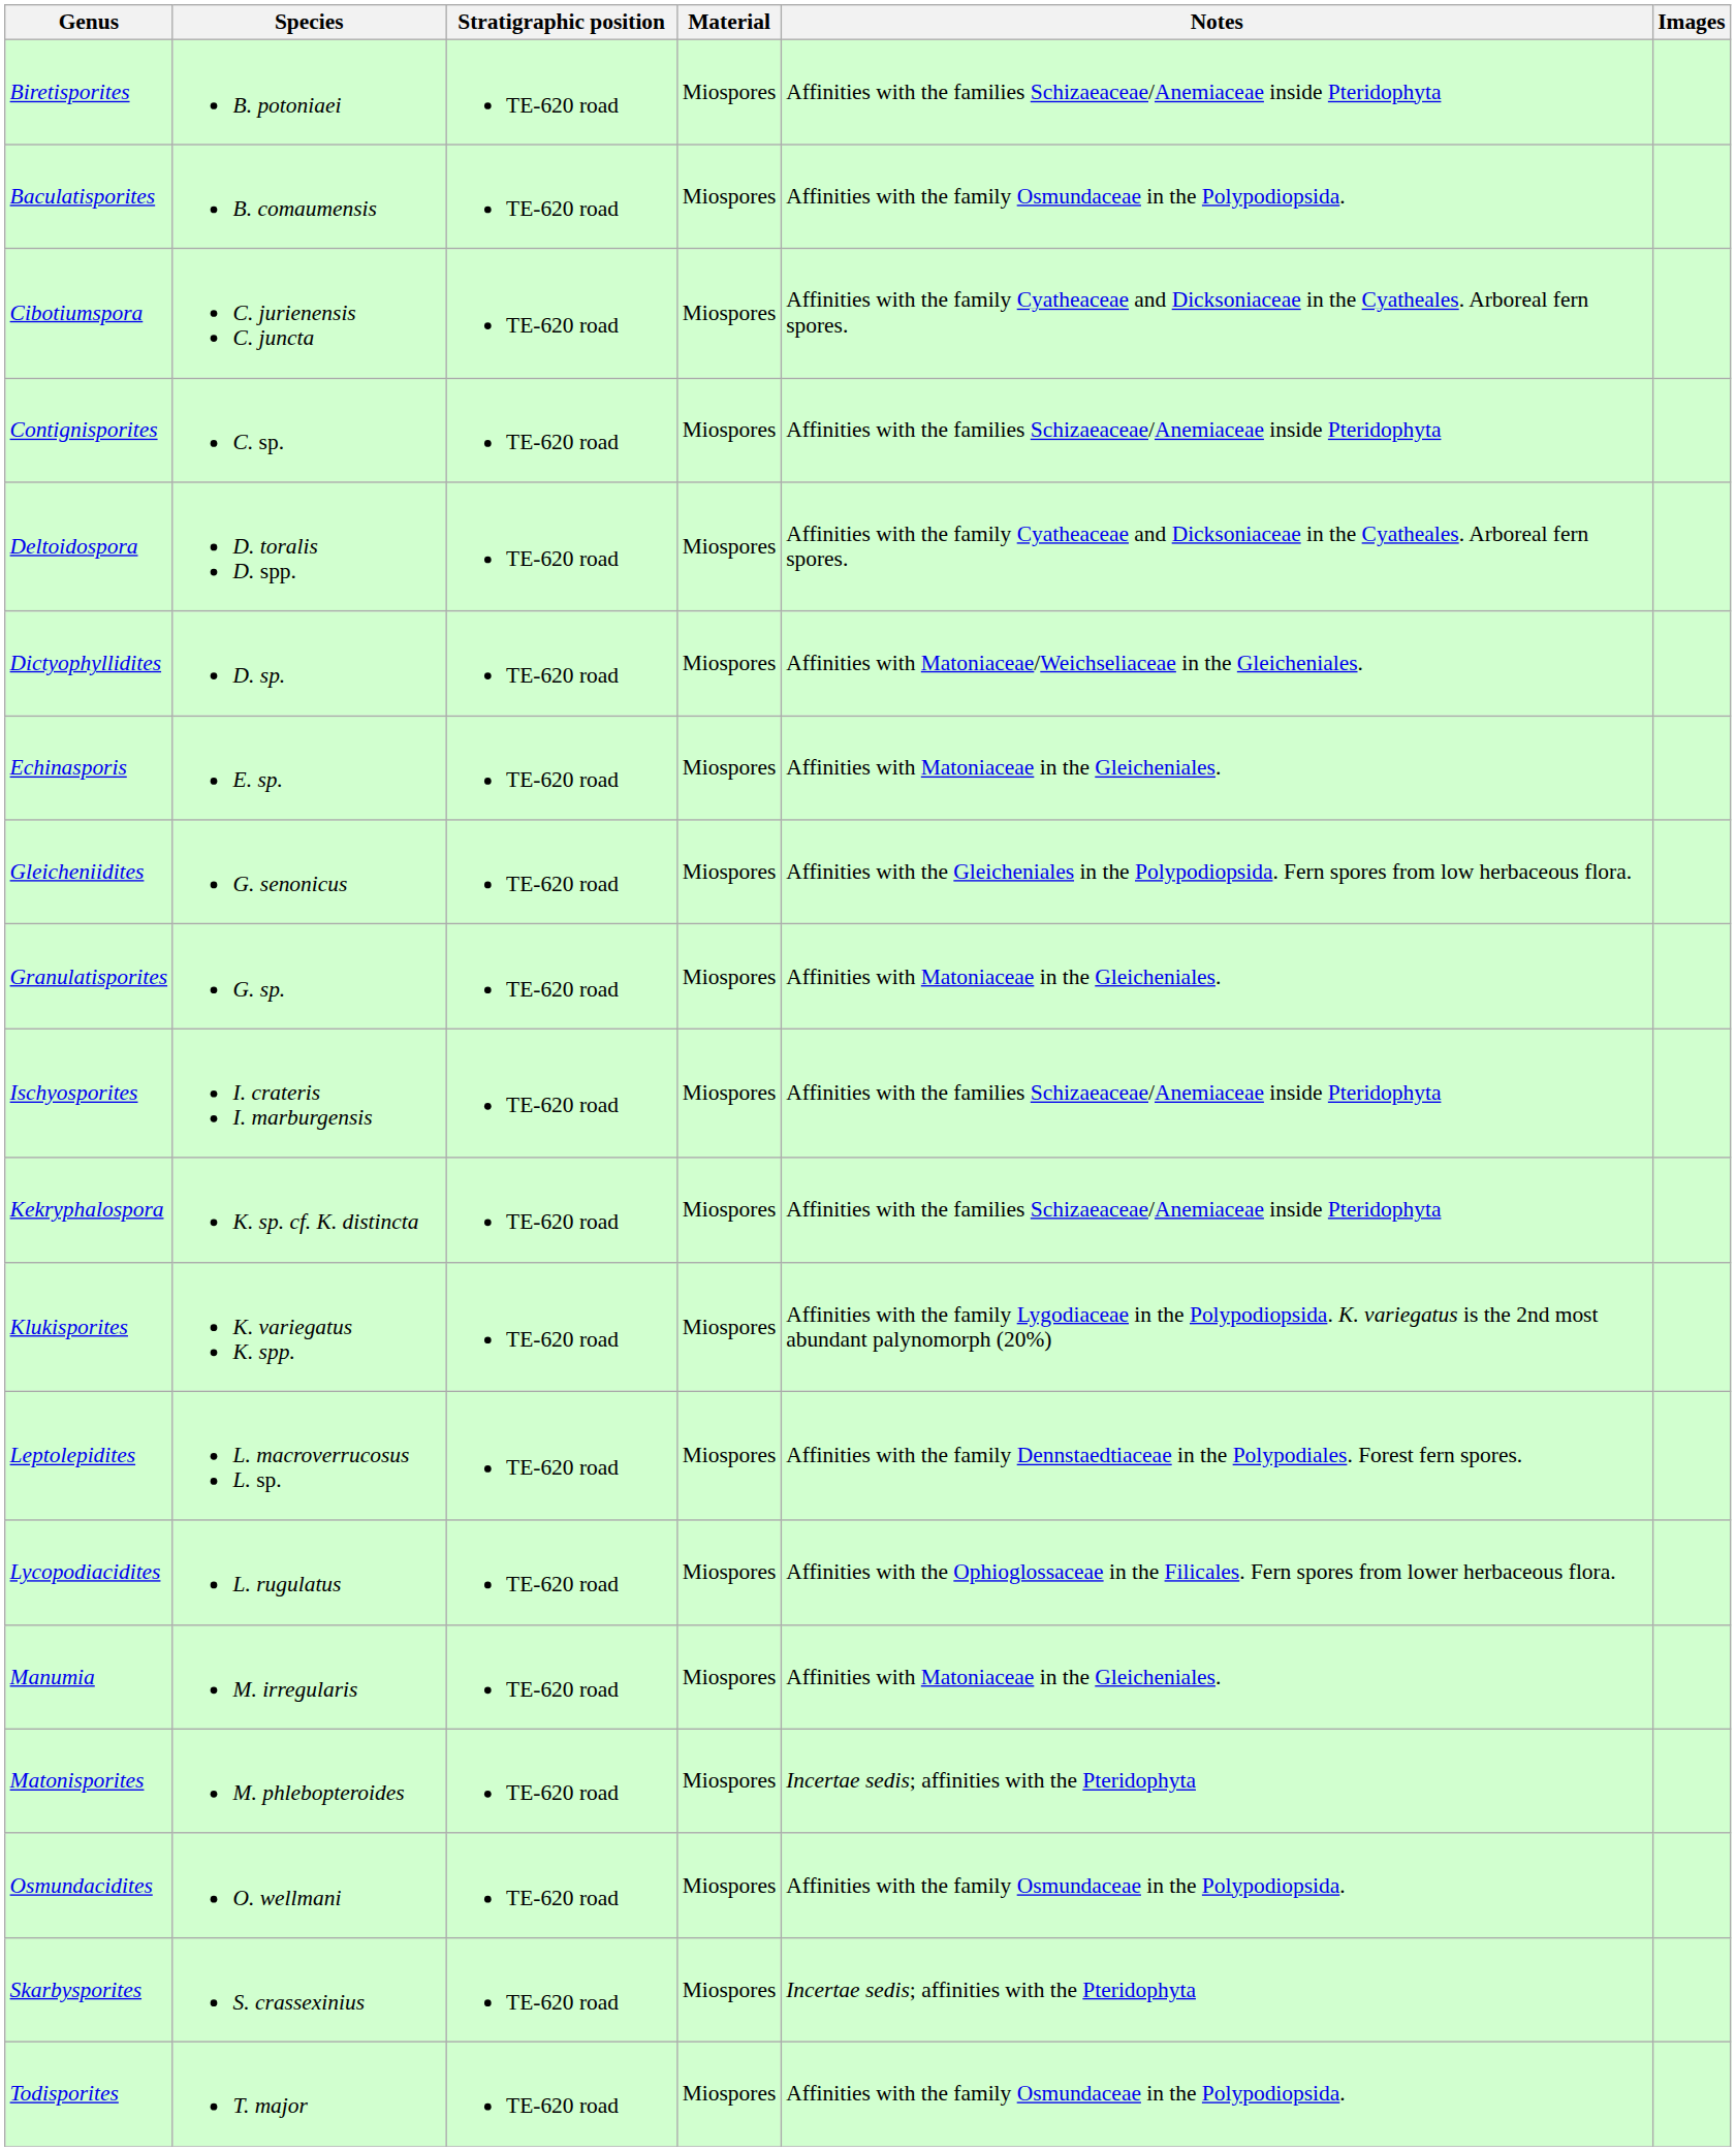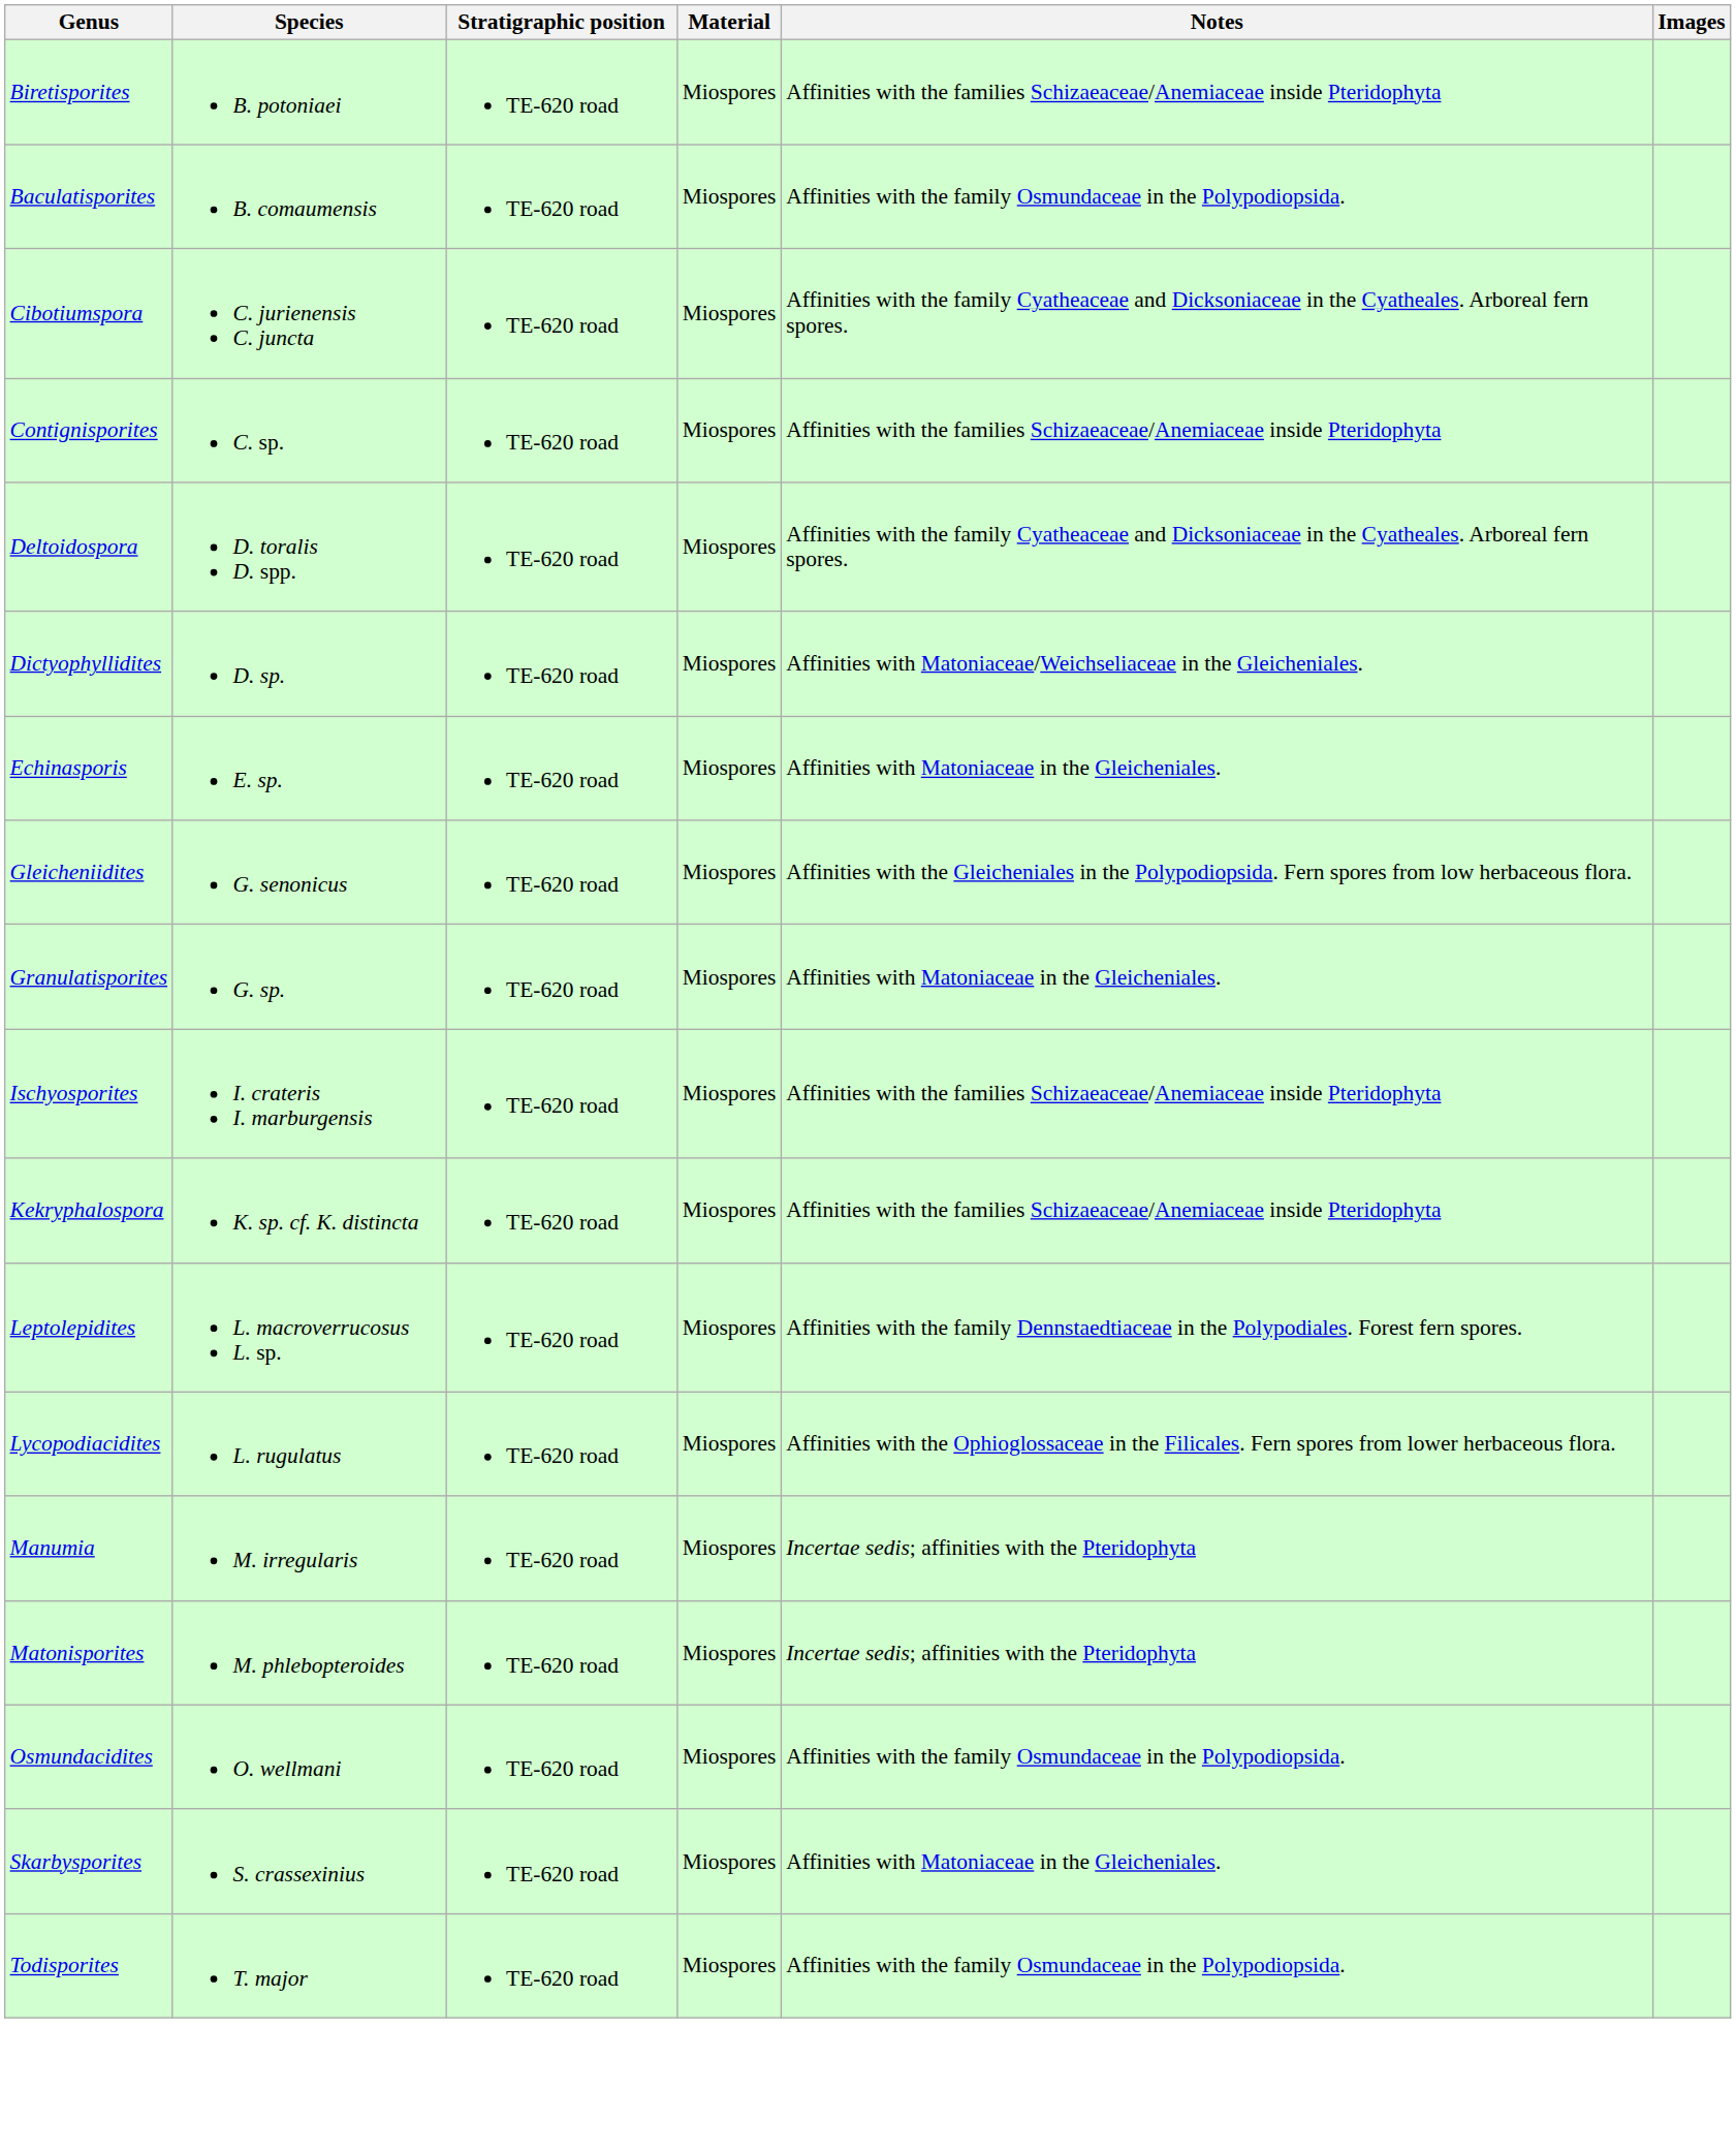 <table class="wikitable">
 <tr>
 <th>Genus</th>
 <th width="190px">Species</th>
 <th width="160px">Stratigraphic position</th>
 <th>Material</th>
 <th>Notes</th>
 <th>Images</th>
 </tr>
 <tr>
 <td style="background:#D1FFCF;"><em><a href='#'>Biretisporites</a></em></td>
 <td style="background:#D1FFCF;"><br><ul><li><em>B. potoniaei</em></li></ul></td>
 <td style="background:#D1FFCF;"><br><ul><li>TE-620 road</li></ul></td>
 <td style="background:#D1FFCF;">Miospores</td>
 <td style="background:#D1FFCF;">Affinities with the families <a href='#'>Schizaeaceae</a>/<a href='#'>Anemiaceae</a> inside <a href='#'>Pteridophyta</a></td>
 <td style="background:#D1FFCF;"></td>
 </tr>
 <tr>
 <td style="background:#D1FFCF;"><em><a href='#'>Baculatisporites</a></em></td>
 <td style="background:#D1FFCF;"><br><ul><li><em>B. comaumensis</em></li></ul></td>
 <td style="background:#D1FFCF;"><br><ul><li>TE-620 road</li></ul></td>
 <td style="background:#D1FFCF;">Miospores</td>
 <td style="background:#D1FFCF;">Affinities with the family <a href='#'>Osmundaceae</a> in the <a href='#'>Polypodiopsida</a>.</td>
 <td style="background:#D1FFCF;"></td>
 </tr>
 <tr>
 <td style="background:#D1FFCF;"><em><a href='#'>Cibotiumspora</a></em></td>
 <td style="background:#D1FFCF;"><br><ul><li><em>C. jurienensis</em></li><li><em>C. juncta</em></li></ul></td>
 <td style="background:#D1FFCF;"><br><ul><li>TE-620 road</li></ul></td>
 <td style="background:#D1FFCF;">Miospores</td>
 <td style="background:#D1FFCF;">Affinities with the family <a href='#'>Cyatheaceae</a> and <a href='#'>Dicksoniaceae</a> in the <a href='#'>Cyatheales</a>. Arboreal fern spores.</td>
 <td style="background:#D1FFCF;"></td>
 </tr>
 <tr>
 <td style="background:#D1FFCF;"><em><a href='#'>Contignisporites</a></em></td>
 <td style="background:#D1FFCF;"><br><ul><li><em>C.</em> sp.</li></ul></td>
 <td style="background:#D1FFCF;"><br><ul><li>TE-620 road</li></ul></td>
 <td style="background:#D1FFCF;">Miospores</td>
 <td style="background:#D1FFCF;">Affinities with the families <a href='#'>Schizaeaceae</a>/<a href='#'>Anemiaceae</a> inside <a href='#'>Pteridophyta</a></td>
 <td style="background:#D1FFCF;"></td>
 </tr>
 <tr>
 <td style="background:#D1FFCF;"><em><a href='#'>Deltoidospora</a></em></td>
 <td style="background:#D1FFCF;"><br><ul><li><em>D. toralis</em></li><li><em>D.</em> spp.</li></ul></td>
 <td style="background:#D1FFCF;"><br><ul><li>TE-620 road</li></ul></td>
 <td style="background:#D1FFCF;">Miospores</td>
 <td style="background:#D1FFCF;">Affinities with the family <a href='#'>Cyatheaceae</a> and <a href='#'>Dicksoniaceae</a> in the <a href='#'>Cyatheales</a>. Arboreal fern spores.</td>
 <td style="background:#D1FFCF;"></td>
 </tr>
 <tr>
 <td style="background:#D1FFCF;"><em><a href='#'>Dictyophyllidites</a></em></td>
 <td style="background:#D1FFCF;"><br><ul><li><em>D. sp.</em></li></ul></td>
 <td style="background:#D1FFCF;"><br><ul><li>TE-620 road</li></ul></td>
 <td style="background:#D1FFCF;">Miospores</td>
 <td style="background:#D1FFCF;">Affinities with <a href='#'>Matoniaceae</a>/<a href='#'>Weichseliaceae</a> in the <a href='#'>Gleicheniales</a>.</td>
 <td style="background:#D1FFCF;"></td>
 </tr>
 <tr>
 <td style="background:#D1FFCF;"><em><a href='#'>Echinasporis</a></em></td>
 <td style="background:#D1FFCF;"><br><ul><li><em>E. sp.</em></li></ul></td>
 <td style="background:#D1FFCF;"><br><ul><li>TE-620 road</li></ul></td>
 <td style="background:#D1FFCF;">Miospores</td>
 <td style="background:#D1FFCF;">Affinities with <a href='#'>Matoniaceae</a> in the <a href='#'>Gleicheniales</a>.</td>
 <td style="background:#D1FFCF;"></td>
 </tr>
 <tr>
 <td style="background:#D1FFCF;"><em><a href='#'>Gleicheniidites</a></em></td>
 <td style="background:#D1FFCF;"><br><ul><li><em>G. senonicus</em></li></ul></td>
 <td style="background:#D1FFCF;"><br><ul><li>TE-620 road</li></ul></td>
 <td style="background:#D1FFCF;">Miospores</td>
 <td style="background:#D1FFCF;">Affinities with the <a href='#'>Gleicheniales</a> in the <a href='#'>Polypodiopsida</a>. Fern spores from low herbaceous flora.</td>
 <td style="background:#D1FFCF;"></td>
 </tr>
 <tr>
 <td style="background:#D1FFCF;"><em><a href='#'>Granulatisporites</a></em></td>
 <td style="background:#D1FFCF;"><br><ul><li><em>G. sp.</em></li></ul></td>
 <td style="background:#D1FFCF;"><br><ul><li>TE-620 road</li></ul></td>
 <td style="background:#D1FFCF;">Miospores</td>
 <td style="background:#D1FFCF;">Affinities with <a href='#'>Matoniaceae</a> in the <a href='#'>Gleicheniales</a>.</td>
 <td style="background:#D1FFCF;"></td>
 </tr>
 <tr>
 <td style="background:#D1FFCF;"><em><a href='#'>Ischyosporites</a></em></td>
 <td style="background:#D1FFCF;"><br><ul><li><em>I. crateris</em></li><li><em>I. marburgensis</em></li></ul></td>
 <td style="background:#D1FFCF;"><br><ul><li>TE-620 road</li></ul></td>
 <td style="background:#D1FFCF;">Miospores</td>
 <td style="background:#D1FFCF;">Affinities with the families <a href='#'>Schizaeaceae</a>/<a href='#'>Anemiaceae</a> inside <a href='#'>Pteridophyta</a></td>
 <td style="background:#D1FFCF;"></td>
 </tr>
 <tr>
 <td style="background:#D1FFCF;"><em><a href='#'>Kekryphalospora</a></em></td>
 <td style="background:#D1FFCF;"><br><ul><li><em>K. sp. cf. K. distincta</em></li></ul></td>
 <td style="background:#D1FFCF;"><br><ul><li>TE-620 road</li></ul></td>
 <td style="background:#D1FFCF;">Miospores</td>
 <td style="background:#D1FFCF;">Affinities with the families <a href='#'>Schizaeaceae</a>/<a href='#'>Anemiaceae</a> inside <a href='#'>Pteridophyta</a></td>
 <td style="background:#D1FFCF;"></td>
 </tr>
 <tr>
-<td style="background:#D1FFCF;"><em><a href='#'>Klukisporites</a></em></td>
-<td style="background:#D1FFCF;"><br><ul><li><em>K. variegatus</em></li><li><em>K. spp.</em></li></ul></td>
-<td style="background:#D1FFCF;"><br><ul><li>TE-620 road</li></ul></td>
-<td style="background:#D1FFCF;">Miospores</td>
-<td style="background:#D1FFCF;">Affinities with the family <a href='#'>Lygodiaceae</a> in the <a href='#'>Polypodiopsida</a>. <em>K.</em> <em>variegatus</em> is the 2nd most abundant palynomorph (20%)</td>
-<td style="background:#D1FFCF;"></td>
-</tr>
-<tr>
 <td style="background:#D1FFCF;"><em><a href='#'>Leptolepidites</a></em></td>
 <td style="background:#D1FFCF;"><br><ul><li><em>L. macroverrucosus</em></li><li><em>L.</em> sp.</li></ul></td>
 <td style="background:#D1FFCF;"><br><ul><li>TE-620 road</li></ul></td>
 <td style="background:#D1FFCF;">Miospores</td>
 <td style="background:#D1FFCF;">Affinities with the family <a href='#'>Dennstaedtiaceae</a> in the <a href='#'>Polypodiales</a>. Forest fern spores.</td>
 <td style="background:#D1FFCF;"></td>
 </tr>
 <tr>
 <td style="background:#D1FFCF;"><em><a href='#'>Lycopodiacidites</a></em></td>
 <td style="background:#D1FFCF;"><br><ul><li><em>L. rugulatus</em></li></ul></td>
 <td style="background:#D1FFCF;"><br><ul><li>TE-620 road</li></ul></td>
 <td style="background:#D1FFCF;">Miospores</td>
 <td style="background:#D1FFCF;">Affinities with the <a href='#'>Ophioglossaceae</a> in the <a href='#'>Filicales</a>. Fern spores from lower herbaceous flora.</td>
 <td style="background:#D1FFCF;"></td>
 </tr>
 <tr>
 <td style="background:#D1FFCF;"><em><a href='#'>Manumia</a></em></td>
 <td style="background:#D1FFCF;"><br><ul><li><em>M. irregularis</em></li></ul></td>
 <td style="background:#D1FFCF;"><br><ul><li>TE-620 road</li></ul></td>
 <td style="background:#D1FFCF;">Miospores</td>
-<td style="background:#D1FFCF;">Affinities with <a href='#'>Matoniaceae</a> in the <a href='#'>Gleicheniales</a>.</td>
+<td style="background:#D1FFCF;"><em>Incertae sedis</em>; affinities with the <a href='#'>Pteridophyta</a></td>
 <td style="background:#D1FFCF;"></td>
 </tr>
 <tr>
 <td style="background:#D1FFCF;"><em><a href='#'>Matonisporites</a></em></td>
 <td style="background:#D1FFCF;"><br><ul><li><em>M. phlebopteroides</em></li></ul></td>
 <td style="background:#D1FFCF;"><br><ul><li>TE-620 road</li></ul></td>
 <td style="background:#D1FFCF;">Miospores</td>
 <td style="background:#D1FFCF;"><em>Incertae sedis</em>; affinities with the <a href='#'>Pteridophyta</a></td>
 <td style="background:#D1FFCF;"></td>
 </tr>
 <tr>
 <td style="background:#D1FFCF;"><em><a href='#'>Osmundacidites</a></em></td>
 <td style="background:#D1FFCF;"><br><ul><li><em>O. wellmani</em></li></ul></td>
 <td style="background:#D1FFCF;"><br><ul><li>TE-620 road</li></ul></td>
 <td style="background:#D1FFCF;">Miospores</td>
 <td style="background:#D1FFCF;">Affinities with the family <a href='#'>Osmundaceae</a> in the <a href='#'>Polypodiopsida</a>.</td>
 <td style="background:#D1FFCF;"></td>
 </tr>
 <tr>
 <td style="background:#D1FFCF;"><em><a href='#'>Skarbysporites</a></em></td>
 <td style="background:#D1FFCF;"><br><ul><li><em>S. crassexinius</em></li></ul></td>
 <td style="background:#D1FFCF;"><br><ul><li>TE-620 road</li></ul></td>
 <td style="background:#D1FFCF;">Miospores</td>
-<td style="background:#D1FFCF;"><em>Incertae sedis</em>; affinities with the <a href='#'>Pteridophyta</a></td>
+<td style="background:#D1FFCF;">Affinities with <a href='#'>Matoniaceae</a> in the <a href='#'>Gleicheniales</a>.</td>
 <td style="background:#D1FFCF;"></td>
 </tr>
 <tr>
 <td style="background:#D1FFCF;"><em><a href='#'>Todisporites</a></em></td>
 <td style="background:#D1FFCF;"><br><ul><li><em>T. major</em></li></ul></td>
 <td style="background:#D1FFCF;"><br><ul><li>TE-620 road</li></ul></td>
 <td style="background:#D1FFCF;">Miospores</td>
 <td style="background:#D1FFCF;">Affinities with the family <a href='#'>Osmundaceae</a> in the <a href='#'>Polypodiopsida</a>.</td>
 <td style="background:#D1FFCF;"></td>
 </tr>
 </table>
